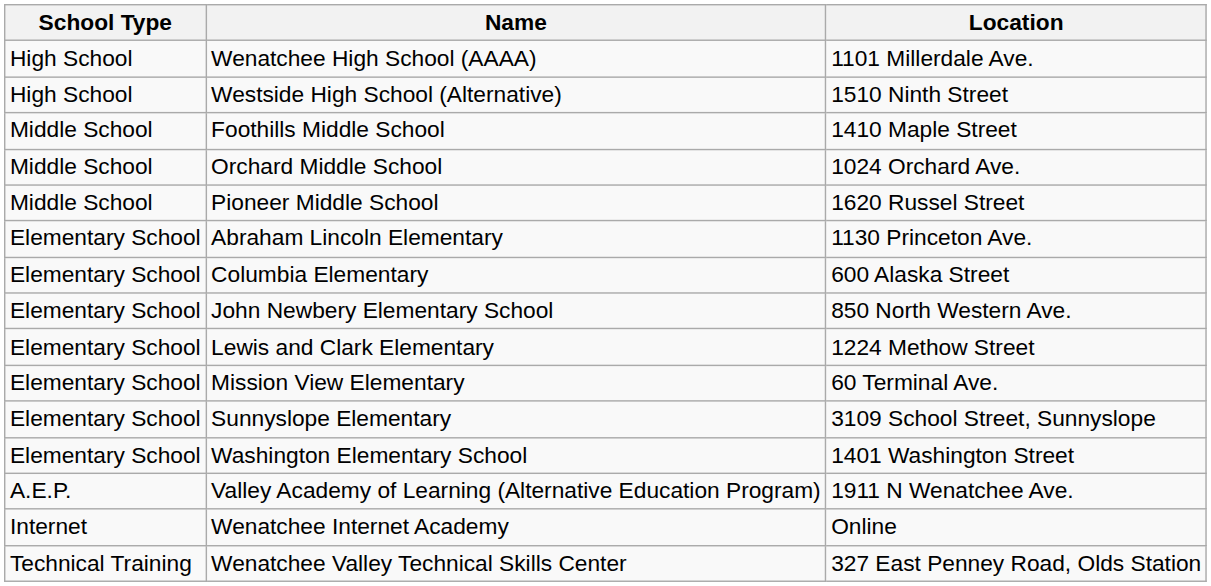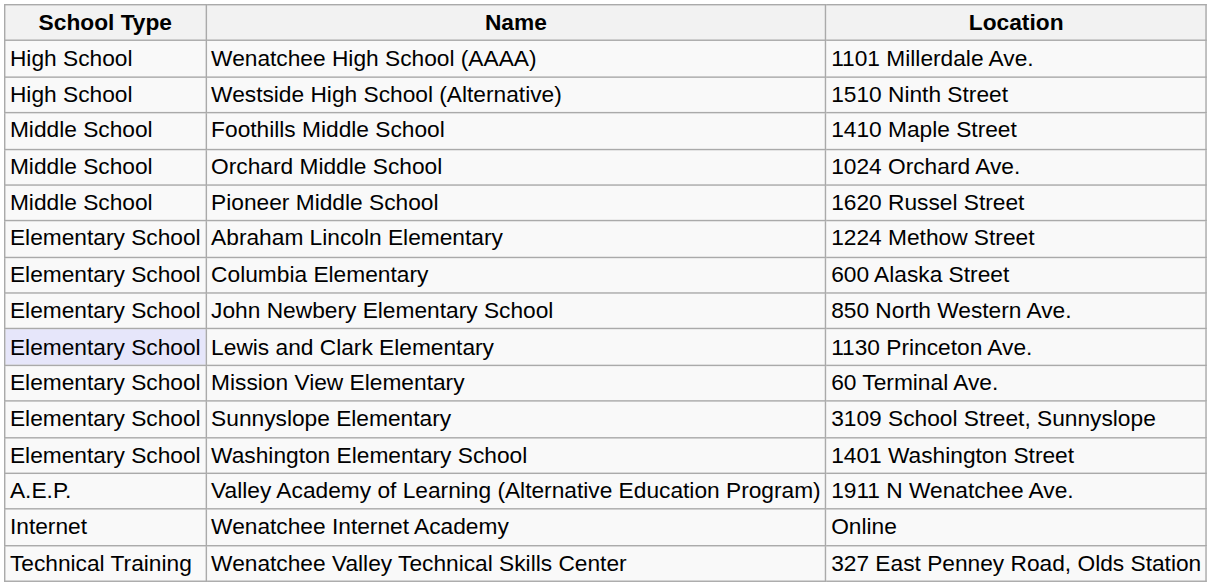 <table class="wikitable">
 <tr>
 <th>School Type</th>
 <th>Name</th>
 <th>Location</th>
 </tr>
 <tr>
 <td>High School</td>
 <td>Wenatchee High School (AAAA)</td>
 <td>1101 Millerdale Ave.</td>
 </tr>
 <tr>
 <td>High School</td>
 <td>Westside High School (Alternative)</td>
 <td>1510 Ninth Street</td>
 </tr>
 <tr>
 <td>Middle School</td>
 <td>Foothills Middle School</td>
 <td>1410 Maple Street</td>
 </tr>
 <tr>
 <td>Middle School</td>
 <td>Orchard Middle School</td>
 <td>1024 Orchard Ave.</td>
 </tr>
 <tr>
 <td>Middle School</td>
 <td>Pioneer Middle School</td>
 <td>1620 Russel Street</td>
 </tr>
 <tr>
 <td>Elementary School</td>
 <td>Abraham Lincoln Elementary</td>
-<td>1130 Princeton Ave.</td>
+<td>1224 Methow Street</td>
 </tr>
 <tr>
 <td>Elementary School</td>
 <td>Columbia Elementary</td>
 <td>600 Alaska Street</td>
 </tr>
 <tr>
 <td>Elementary School</td>
 <td>John Newbery Elementary School</td>
 <td>850 North Western Ave.</td>
 </tr>
 <tr>
-<td>Elementary School</td>
+<td style="background: lavender;">Elementary School</td>
 <td>Lewis and Clark Elementary</td>
-<td>1224 Methow Street</td>
+<td>1130 Princeton Ave.</td>
 </tr>
 <tr>
 <td>Elementary School</td>
 <td>Mission View Elementary</td>
 <td>60 Terminal Ave.</td>
 </tr>
 <tr>
 <td>Elementary School</td>
 <td>Sunnyslope Elementary</td>
 <td>3109 School Street, Sunnyslope</td>
 </tr>
 <tr>
 <td>Elementary School</td>
 <td>Washington Elementary School</td>
 <td>1401 Washington Street</td>
 </tr>
 <tr>
 <td>A.E.P.</td>
 <td>Valley Academy of Learning (Alternative Education Program)</td>
 <td>1911 N Wenatchee Ave.</td>
 </tr>
 <tr>
 <td>Internet</td>
 <td>Wenatchee Internet Academy</td>
 <td>Online</td>
 </tr>
 <tr>
 <td>Technical Training</td>
 <td>Wenatchee Valley Technical Skills Center</td>
 <td>327 East Penney Road, Olds Station</td>
 </tr>
 </table>
